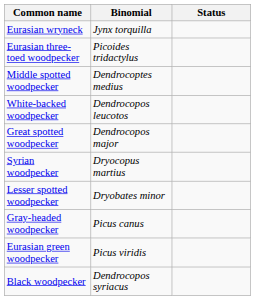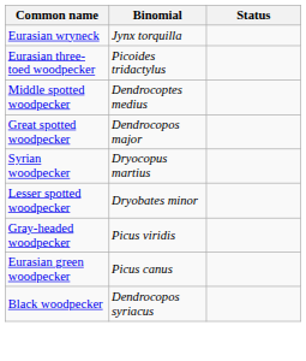 <table width=60% class="wikitable">
 <tr>
 <th width=35%>Common name</th>
 <th width=33%>Binomial</th>
 <th width=32%>Status</th>
 </tr>
 <tr>
 <td><a href='#'>Eurasian wryneck</a></td>
 <td><em>Jynx torquilla</em></td>
 <td></td>
 </tr>
 <tr>
 <td><a href='#'>Eurasian three-toed woodpecker</a></td>
 <td><em>Picoides tridactylus</em></td>
 <td></td>
 </tr>
 <tr>
 <td><a href='#'>Middle spotted woodpecker</a></td>
 <td><em>Dendrocoptes medius</em></td>
 <td></td>
 </tr>
 <tr>
-<td><a href='#'>White-backed woodpecker</a></td>
-<td><em>Dendrocopos leucotos</em></td>
-<td></td>
-</tr>
-<tr>
 <td><a href='#'>Great spotted woodpecker</a></td>
 <td><em>Dendrocopos major</em></td>
 <td></td>
 </tr>
 <tr>
 <td><a href='#'>Syrian woodpecker</a></td>
 <td><em>Dryocopus martius</em></td>
 <td></td>
 </tr>
 <tr>
 <td><a href='#'>Lesser spotted woodpecker</a></td>
 <td><em>Dryobates minor</em></td>
 <td></td>
 </tr>
 <tr>
 <td><a href='#'>Gray-headed woodpecker</a></td>
-<td><em>Picus canus</em></td>
+<td><em>Picus viridis</em></td>
 <td></td>
 </tr>
 <tr>
 <td><a href='#'>Eurasian green woodpecker</a></td>
-<td><em>Picus viridis</em></td>
+<td><em>Picus canus</em></td>
 <td></td>
 </tr>
 <tr>
 <td><a href='#'>Black woodpecker</a></td>
 <td><em>Dendrocopos syriacus</em></td>
 <td></td>
 </tr>
 </table>
